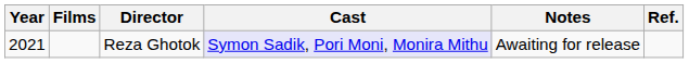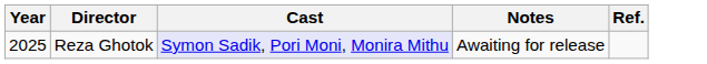 <table class="wikitable">
 <tr>
 <th>Year</th>
-<th>Films</th>
 <th>Director</th>
 <th>Cast</th>
 <th>Notes</th>
 <th>Ref.</th>
 </tr>
 <tr>
-<td>2021</td>
-<td></td>
+<td>2025</td>
 <td>Reza Ghotok</td>
 <td style="background: lavender;"><a href='#'>Symon Sadik</a>, <a href='#'>Pori Moni</a>, <a href='#'>Monira Mithu</a></td>
 <td>Awaiting for release</td>
 <td></td>
 </tr>
 </table>
